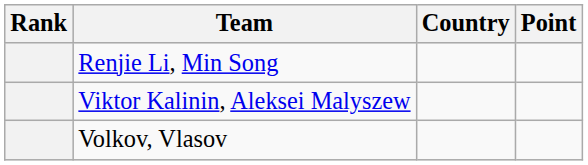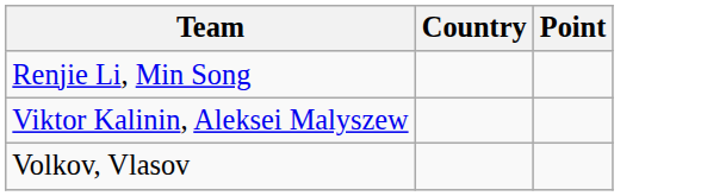 <table class="wikitable sortable">
 <tr>
-<th>Rank</th>
 <th>Team</th>
 <th>Country</th>
 <th>Point</th>
 </tr>
 <tr>
-<th></th>
 <td><a href='#'>Renjie Li</a>, <a href='#'>Min Song</a></td>
 <td></td>
 <td></td>
 </tr>
 <tr>
-<th></th>
 <td><a href='#'>Viktor Kalinin</a>, <a href='#'>Aleksei Malyszew</a></td>
 <td></td>
 <td></td>
 </tr>
 <tr>
-<th></th>
 <td>Volkov, Vlasov</td>
 <td></td>
 <td></td>
 </tr>
 </table>
